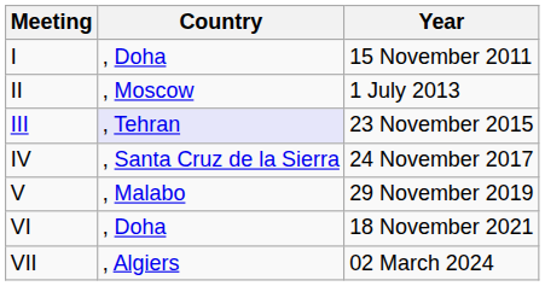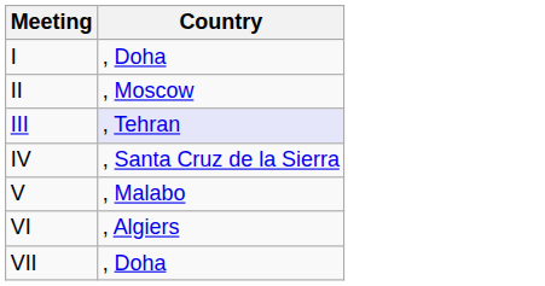 <table class="wikitable">
 <tr>
 <th>Meeting</th>
 <th>Country</th>
-<th>Year</th>
 </tr>
 <tr>
 <td>I</td>
 <td>, <a href='#'>Doha</a></td>
-<td>15 November 2011</td>
 </tr>
 <tr>
 <td>II</td>
 <td>, <a href='#'>Moscow</a></td>
-<td>1 July 2013</td>
 </tr>
 <tr>
 <td><a href='#'>III</a></td>
 <td style="background: lavender;">, <a href='#'>Tehran</a></td>
-<td>23 November 2015</td>
 </tr>
 <tr>
 <td>IV</td>
 <td>, <a href='#'>Santa Cruz de la Sierra</a></td>
-<td>24 November 2017</td>
 </tr>
 <tr>
 <td>V</td>
 <td>, <a href='#'>Malabo</a></td>
-<td>29 November 2019</td>
 </tr>
 <tr>
 <td>VI</td>
-<td>, <a href='#'>Doha</a></td>
-<td>18 November 2021</td>
+<td>, <a href='#'>Algiers</a></td>
 </tr>
 <tr>
 <td>VII</td>
-<td>, <a href='#'>Algiers</a></td>
-<td>02 March 2024</td>
+<td>, <a href='#'>Doha</a></td>
 </tr>
 </table>
